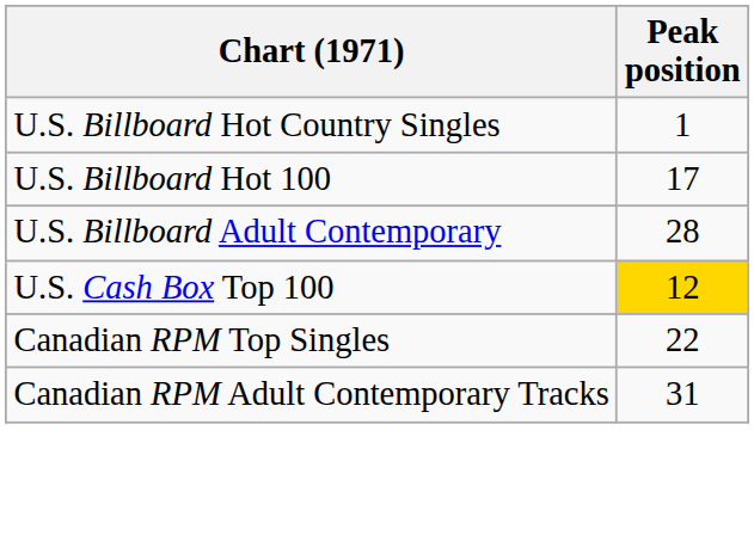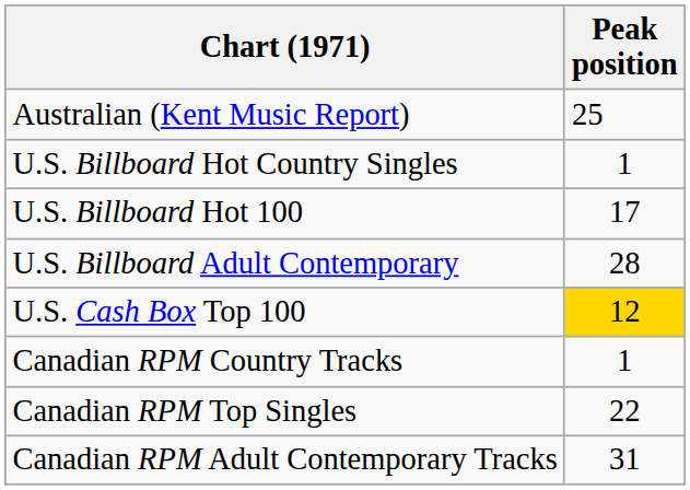 <table class="wikitable sortable">
 <tr>
 <th>Chart (1971)</th>
 <th>Peak<br>position</th>
+</tr>
+<tr>
+<td>Australian (<a href='#'>Kent Music Report</a>)</td>
+<td>25</td>
 </tr>
 <tr>
 <td>U.S. <em>Billboard</em> Hot Country Singles</td>
 <td align="center">1</td>
 </tr>
 <tr>
 <td>U.S. <em>Billboard</em> Hot 100</td>
 <td align="center">17</td>
 </tr>
 <tr>
 <td>U.S. <em>Billboard</em> <a href='#'>Adult Contemporary</a></td>
 <td align="center">28</td>
 </tr>
 <tr>
 <td>U.S. <a href='#'><em>Cash Box</em></a> Top 100</td>
 <td align="center" style="background: gold;">12</td>
 </tr>
 <tr>
+<td>Canadian <em>RPM</em> Country Tracks</td>
+<td align="center">1</td>
+</tr>
+<tr>
 <td>Canadian <em>RPM</em> Top Singles</td>
 <td align="center">22</td>
 </tr>
 <tr>
 <td>Canadian <em>RPM</em> Adult Contemporary Tracks</td>
 <td align="center">31</td>
 </tr>
 </table>
